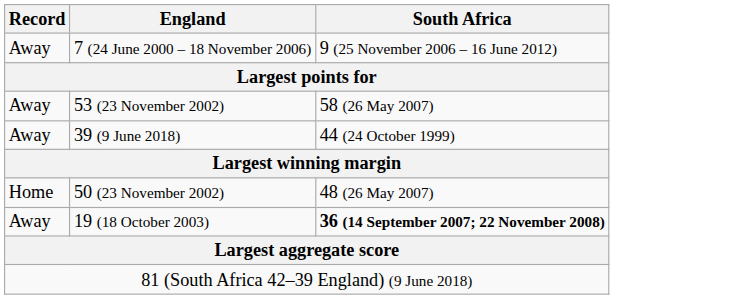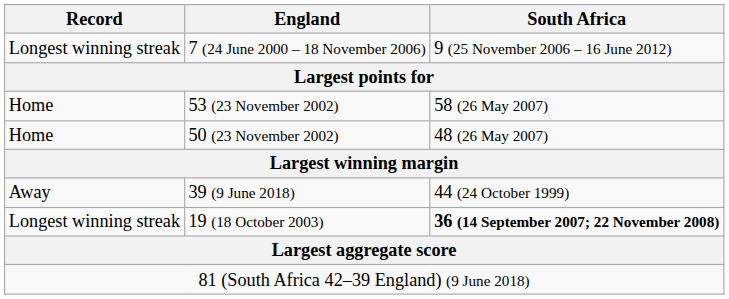 <table class="wikitable">
 <tr>
 <th>Record</th>
 <th>England</th>
 <th>South Africa</th>
 </tr>
 <tr>
-<td>Away</td>
+<td>Longest winning streak</td>
 <td>7 <small>(24 June 2000 – 18 November 2006)</small></td>
 <td>9 <small>(25 November 2006 – 16 June 2012)</small></td>
 </tr>
 <tr>
 <th colspan=3 align=center>Largest points for</th>
 </tr>
 <tr>
-<td>Away</td>
+<td>Home</td>
 <td>53 <small>(23 November 2002)</small></td>
 <td>58 <small>(26 May 2007)</small></td>
+</tr>
+<tr>
+<td>Home</td>
+<td>50 <small>(23 November 2002)</small></td>
+<td>48 <small>(26 May 2007)</small></td>
+</tr>
+<tr>
+<th colspan=3 align=center>Largest winning margin</th>
 </tr>
 <tr>
 <td>Away</td>
 <td>39 <small>(9 June 2018)</small></td>
 <td>44 <small>(24 October 1999)</small></td>
 </tr>
 <tr>
-<th colspan=3 align=center>Largest winning margin</th>
-</tr>
-<tr>
-<td>Home</td>
-<td>50 <small>(23 November 2002)</small></td>
-<td>48 <small>(26 May 2007)</small></td>
-</tr>
-<tr>
-<td>Away</td>
+<td>Longest winning streak</td>
 <td>19 <small>(18 October 2003)</small></td>
 <td><strong>36 <small>(14 September 2007; 22 November 2008)</small></strong></td>
 </tr>
 <tr>
 <th colspan=3 align=center>Largest aggregate score</th>
 </tr>
 <tr>
 <td colspan=3 align=center>81 (South Africa 42–39 England) <small>(9 June 2018)</small></td>
 </tr>
 </table>
